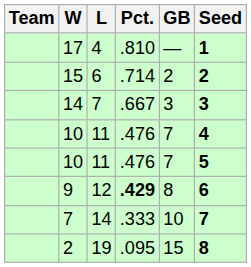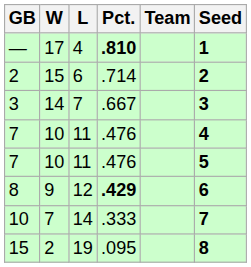 <table class=wikitable>
 <tr>
-<th>Team</th>
+<th>GB</th>
 <th>W</th>
 <th>L</th>
 <th>Pct.</th>
-<th>GB</th>
+<th>Team</th>
 <th>Seed</th>
 </tr>
 <tr bgcolor=ccffcc>
-<td></td>
+<td>—</td>
 <td>17</td>
 <td>4</td>
-<td>.810</td>
-<td>—</td>
+<td><strong>.810</strong></td>
+<td></td>
 <td><strong>1</strong></td>
 </tr>
 <tr bgcolor=ccffcc>
-<td></td>
+<td>2</td>
 <td>15</td>
 <td>6</td>
 <td>.714</td>
-<td>2</td>
+<td></td>
 <td><strong>2</strong></td>
 </tr>
 <tr bgcolor=ccffcc>
-<td></td>
+<td>3</td>
 <td>14</td>
 <td>7</td>
 <td>.667</td>
-<td>3</td>
+<td></td>
 <td><strong>3</strong></td>
 </tr>
 <tr bgcolor=ccffcc>
-<td></td>
+<td>7</td>
 <td>10</td>
 <td>11</td>
 <td>.476</td>
-<td>7</td>
+<td></td>
 <td><strong>4</strong></td>
 </tr>
 <tr bgcolor=ccffcc>
-<td></td>
+<td>7</td>
 <td>10</td>
 <td>11</td>
 <td>.476</td>
-<td>7</td>
+<td></td>
 <td><strong>5</strong></td>
 </tr>
 <tr bgcolor=ccffcc>
-<td></td>
+<td>8</td>
 <td>9</td>
 <td>12</td>
 <td><strong>.429</strong></td>
-<td>8</td>
+<td></td>
 <td><strong>6</strong></td>
 </tr>
 <tr bgcolor=ccffcc>
-<td></td>
+<td>10</td>
 <td>7</td>
 <td>14</td>
 <td>.333</td>
-<td>10</td>
+<td></td>
 <td><strong>7</strong></td>
 </tr>
 <tr bgcolor=ccffcc>
-<td></td>
+<td>15</td>
 <td>2</td>
 <td>19</td>
 <td>.095</td>
-<td>15</td>
+<td></td>
 <td><strong>8</strong></td>
 </tr>
 </table>
